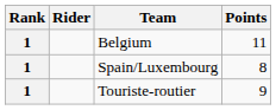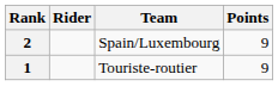 <table class="wikitable">
 <tr>
 <th scope="col">Rank</th>
 <th scope="col">Rider</th>
 <th scope="col">Team</th>
 <th scope="col">Points</th>
 </tr>
 <tr>
-<th scope="row">1</th>
-<td></td>
-<td>Belgium</td>
-<td style="text-align:right;">11</td>
-</tr>
-<tr>
-<th scope="row">1</th>
+<th scope="row">2</th>
 <td></td>
 <td>Spain/Luxembourg</td>
-<td style="text-align:right;">8</td>
+<td style="text-align:right;">9</td>
 </tr>
 <tr>
 <th scope="row">1</th>
 <td></td>
 <td>Touriste-routier</td>
 <td style="text-align:right;">9</td>
 </tr>
 </table>
